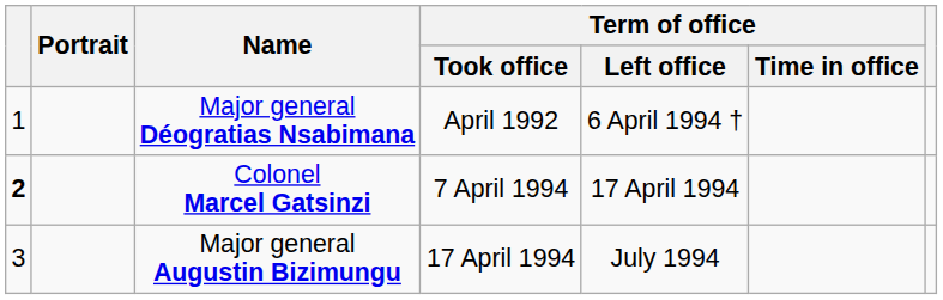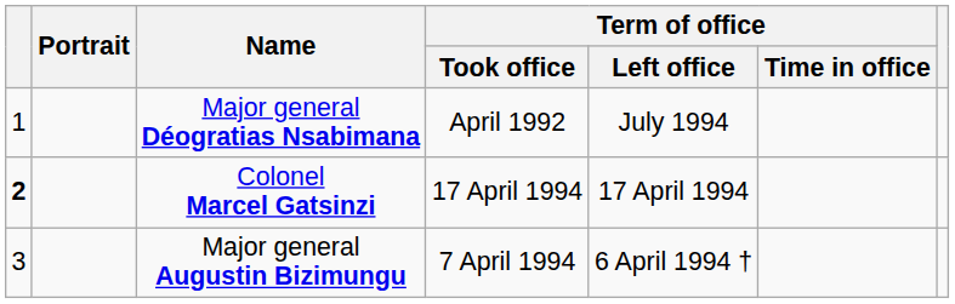 <table class="wikitable" style="text-align:center">
 <tr>
 <th rowspan="2"></th>
 <th rowspan="2">Portrait</th>
 <th rowspan="2">Name<br></th>
 <th colspan="3">Term of office</th>
 <th rowspan="2"></th>
 </tr>
 <tr>
 <th>Took office</th>
 <th>Left office</th>
 <th>Time in office</th>
 </tr>
 <tr>
 <td>1</td>
 <td></td>
 <td><a href='#'>Major general</a><br><strong><a href='#'>Déogratias Nsabimana</a></strong><br></td>
 <td>April 1992</td>
-<td>6 April 1994 †</td>
+<td>July 1994</td>
 <td></td>
 <td></td>
 </tr>
 <tr>
 <td><strong>2</strong></td>
 <td></td>
 <td><a href='#'>Colonel</a><br><strong><a href='#'>Marcel Gatsinzi</a></strong><br></td>
-<td>7 April 1994</td>
+<td>17 April 1994</td>
 <td>17 April 1994</td>
 <td></td>
 <td></td>
 </tr>
 <tr>
 <td>3</td>
 <td></td>
 <td>Major general<br><strong><a href='#'>Augustin Bizimungu</a></strong><br></td>
-<td>17 April 1994</td>
-<td>July 1994</td>
+<td>7 April 1994</td>
+<td>6 April 1994 †</td>
 <td></td>
 <td></td>
 </tr>
 </table>
